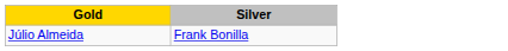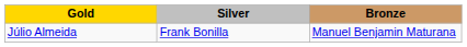 <table class="wikitable" style="text-align:left">
 <tr align="center">
 <td width=200 bgcolor=gold><strong>Gold</strong></td>
 <td width=200 bgcolor=silver><strong>Silver</strong></td>
+<td width=200 bgcolor=CC9966><strong>Bronze</strong></td>
 </tr>
 <tr>
 <td><a href='#'>Júlio Almeida</a><br><em></em></td>
 <td><a href='#'>Frank Bonilla</a><br><em></em></td>
+<td><a href='#'>Manuel Benjamin Maturana</a><br><em></em></td>
 </tr>
 </table>
